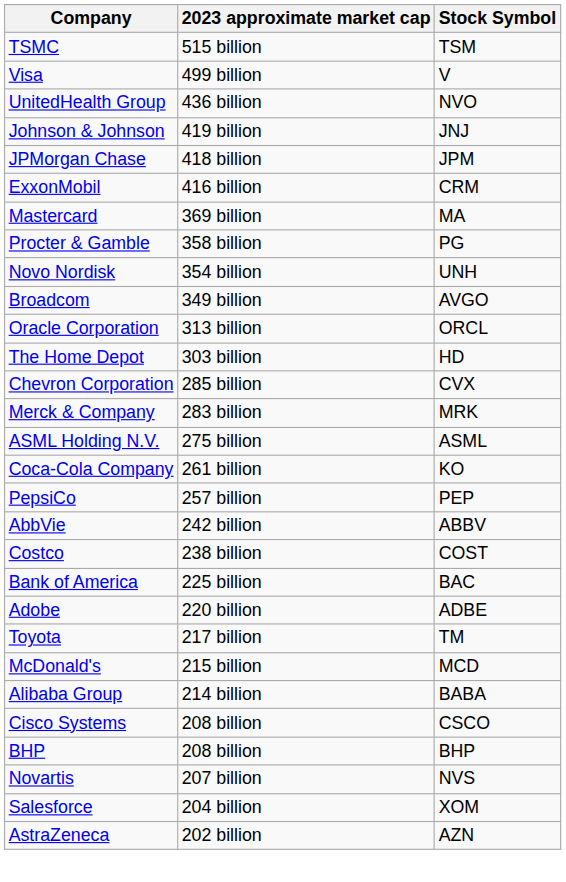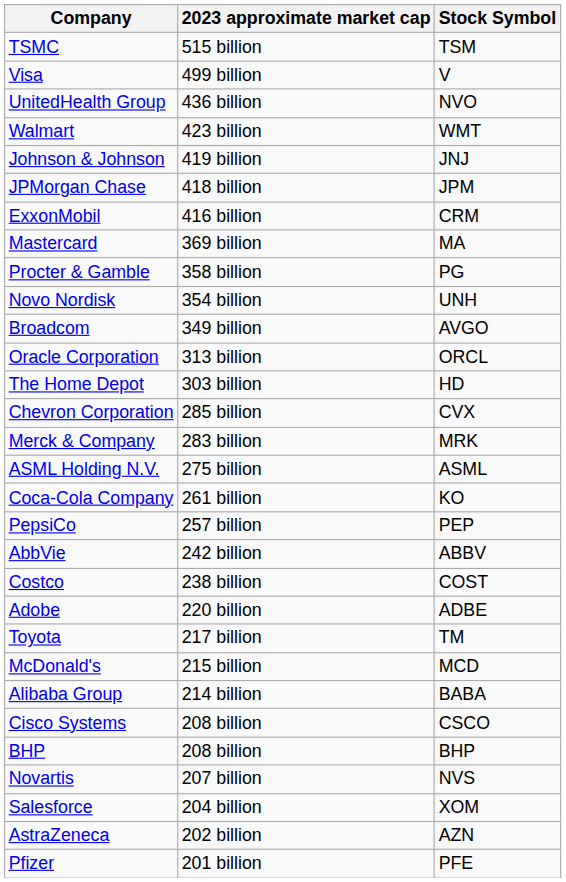 <table class="wikitable sortable">
 <tr>
 <th>Company</th>
 <th>2023 approximate market cap</th>
 <th>Stock Symbol</th>
 </tr>
 <tr>
 <td><a href='#'>TSMC</a></td>
 <td>515 billion</td>
 <td>TSM</td>
 </tr>
 <tr>
 <td><a href='#'>Visa</a></td>
 <td>499 billion</td>
 <td>V</td>
 </tr>
 <tr>
 <td><a href='#'>UnitedHealth Group</a></td>
 <td>436 billion</td>
 <td>NVO</td>
+</tr>
+<tr>
+<td><a href='#'>Walmart</a></td>
+<td>423 billion</td>
+<td>WMT</td>
 </tr>
 <tr>
 <td><a href='#'>Johnson & Johnson</a></td>
 <td>419 billion</td>
 <td>JNJ</td>
 </tr>
 <tr>
 <td><a href='#'>JPMorgan Chase</a></td>
 <td>418 billion</td>
 <td>JPM</td>
 </tr>
 <tr>
 <td><a href='#'>ExxonMobil</a></td>
 <td>416 billion</td>
 <td>CRM</td>
 </tr>
 <tr>
 <td><a href='#'>Mastercard</a></td>
 <td>369 billion</td>
 <td>MA</td>
 </tr>
 <tr>
 <td><a href='#'>Procter & Gamble</a></td>
 <td>358 billion</td>
 <td>PG</td>
 </tr>
 <tr>
 <td><a href='#'>Novo Nordisk</a></td>
 <td>354 billion</td>
 <td>UNH</td>
 </tr>
 <tr>
 <td><a href='#'>Broadcom</a></td>
 <td>349 billion</td>
 <td>AVGO</td>
 </tr>
 <tr>
 <td><a href='#'>Oracle Corporation</a></td>
 <td>313 billion</td>
 <td>ORCL</td>
 </tr>
 <tr>
 <td><a href='#'>The Home Depot</a></td>
 <td>303 billion</td>
 <td>HD</td>
 </tr>
 <tr>
 <td><a href='#'>Chevron Corporation</a></td>
 <td>285 billion</td>
 <td>CVX</td>
 </tr>
 <tr>
 <td><a href='#'>Merck & Company</a></td>
 <td>283 billion</td>
 <td>MRK</td>
 </tr>
 <tr>
 <td><a href='#'>ASML Holding N.V.</a></td>
 <td>275 billion</td>
 <td>ASML</td>
 </tr>
 <tr>
 <td><a href='#'>Coca-Cola Company</a></td>
 <td>261 billion</td>
 <td>KO</td>
 </tr>
 <tr>
 <td><a href='#'>PepsiCo</a></td>
 <td>257 billion</td>
 <td>PEP</td>
 </tr>
 <tr>
 <td><a href='#'>AbbVie</a></td>
 <td>242 billion</td>
 <td>ABBV</td>
 </tr>
 <tr>
 <td><a href='#'>Costco</a></td>
 <td>238 billion</td>
 <td>COST</td>
 </tr>
 <tr>
-<td><a href='#'>Bank of America</a></td>
-<td>225 billion</td>
-<td>BAC</td>
-</tr>
-<tr>
 <td><a href='#'>Adobe</a></td>
 <td>220 billion</td>
 <td>ADBE</td>
 </tr>
 <tr>
 <td><a href='#'>Toyota</a></td>
 <td>217 billion</td>
 <td>TM</td>
 </tr>
 <tr>
 <td><a href='#'>McDonald's</a></td>
 <td>215 billion</td>
 <td>MCD</td>
 </tr>
 <tr>
 <td><a href='#'>Alibaba Group</a></td>
 <td>214 billion</td>
 <td>BABA</td>
 </tr>
 <tr>
 <td><a href='#'>Cisco Systems</a></td>
 <td>208 billion</td>
 <td>CSCO</td>
 </tr>
 <tr>
 <td><a href='#'>BHP</a></td>
 <td>208 billion</td>
 <td>BHP</td>
 </tr>
 <tr>
 <td><a href='#'>Novartis</a></td>
 <td>207 billion</td>
 <td>NVS</td>
 </tr>
 <tr>
 <td><a href='#'>Salesforce</a></td>
 <td>204 billion</td>
 <td>XOM</td>
 </tr>
 <tr>
 <td><a href='#'>AstraZeneca</a></td>
 <td>202 billion</td>
 <td>AZN</td>
 </tr>
+<tr>
+<td><a href='#'>Pfizer</a></td>
+<td>201 billion</td>
+<td>PFE</td>
+</tr>
 </table>
